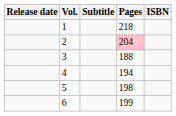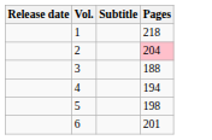 <table class="wikitable">
 <tr>
 <th>Release date</th>
 <th>Vol.</th>
 <th>Subtitle</th>
 <th>Pages</th>
-<th>ISBN</th>
 </tr>
 <tr>
 <td></td>
 <td>1</td>
 <td></td>
 <td>218</td>
-<td></td>
 </tr>
 <tr>
 <td></td>
 <td>2</td>
 <td></td>
 <td style="background: pink;">204</td>
-<td></td>
 </tr>
 <tr>
 <td></td>
 <td>3</td>
 <td></td>
 <td>188</td>
-<td></td>
 </tr>
 <tr>
 <td></td>
 <td>4</td>
 <td></td>
 <td>194</td>
-<td></td>
 </tr>
 <tr>
 <td></td>
 <td>5</td>
 <td></td>
 <td>198</td>
-<td></td>
 </tr>
 <tr>
 <td></td>
 <td>6</td>
 <td></td>
-<td>199</td>
-<td></td>
+<td>201</td>
 </tr>
 </table>
